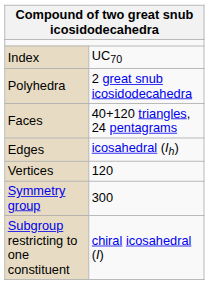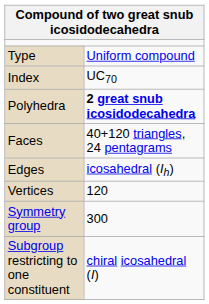 <table class="wikitable" style="float:right; margin-left:8px; width:250px">
 <tr>
 <th bgcolor=#e7dcc3 colspan=2>Compound of two great snub icosidodecahedra</th>
 </tr>
 <tr>
 <td align=center colspan=2></td>
 </tr>
 <tr>
+<td bgcolor=#e7dcc3>Type</td>
+<td><a href='#'>Uniform compound</a></td>
+</tr>
+<tr>
 <td bgcolor=#e7dcc3>Index</td>
 <td>UC<sub>70</sub></td>
 </tr>
 <tr>
 <td bgcolor=#e7dcc3>Polyhedra</td>
-<td>2 <a href='#'>great snub icosidodecahedra</a></td>
+<td><strong>2 <a href='#'>great snub icosidodecahedra</a></strong></td>
 </tr>
 <tr>
 <td bgcolor=#e7dcc3>Faces</td>
 <td>40+120 <a href='#'>triangles</a>, 24 <a href='#'>pentagrams</a></td>
 </tr>
 <tr>
 <td bgcolor=#e7dcc3>Edges</td>
 <td><a href='#'>icosahedral</a> (<em>I<sub>h</sub></em>)</td>
 </tr>
 <tr>
 <td bgcolor=#e7dcc3>Vertices</td>
 <td>120</td>
 </tr>
 <tr>
 <td bgcolor=#e7dcc3><a href='#'>Symmetry group</a></td>
 <td>300</td>
 </tr>
 <tr>
 <td bgcolor=#e7dcc3><a href='#'>Subgroup</a> restricting to one constituent</td>
 <td><a href='#'>chiral</a> <a href='#'>icosahedral</a> (<em>I</em>)</td>
 </tr>
 </table>
